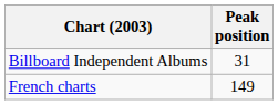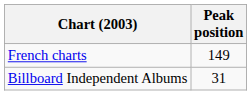 <table class="wikitable">
 <tr>
 <th>Chart (2003)</th>
 <th>Peak<br>position</th>
 </tr>
 <tr>
+<td><a href='#'>French charts</a></td>
+<td align="center">149</td>
+</tr>
+<tr>
 <td><a href='#'>Billboard</a> Independent Albums</td>
 <td align="center">31</td>
 </tr>
-<tr>
-<td><a href='#'>French charts</a></td>
-<td align="center">149</td>
-</tr>
 </table>
